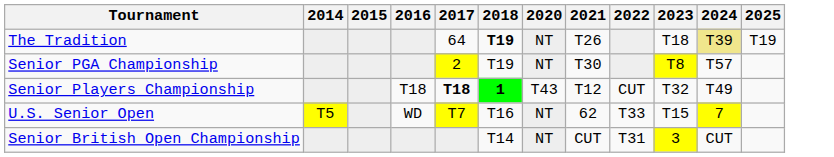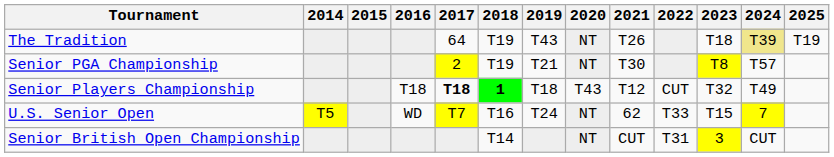 <table class="wikitable" style="font-size:95%;text-align:center;">
 <tr>
 <th>Tournament</th>
 <th>2014</th>
 <th>2015</th>
 <th>2016</th>
 <th>2017</th>
 <th>2018</th>
+<th>2019</th>
 <th>2020</th>
 <th>2021</th>
 <th>2022</th>
 <th>2023</th>
 <th>2024</th>
 <th>2025</th>
 </tr>
 <tr>
 <td align=left><a href='#'>The Tradition</a></td>
 <td style="background:#eeeeee;"></td>
 <td style="background:#eeeeee;"></td>
 <td style="background:#eeeeee;"></td>
 <td>64</td>
-<td><strong>T19</strong></td>
+<td>T19</td>
+<td>T43</td>
 <td style="background:#eeeeee;">NT</td>
 <td>T26</td>
 <td style="background:#eeeeee;"></td>
 <td>T18</td>
 <td style="background: khaki;">T39</td>
 <td>T19</td>
 </tr>
 <tr>
 <td align=left><a href='#'>Senior PGA Championship</a></td>
 <td style="background:#eeeeee;"></td>
 <td style="background:#eeeeee;"></td>
 <td style="background:#eeeeee;"></td>
 <td style="background:yellow;">2</td>
 <td>T19</td>
+<td>T21</td>
 <td style="background:#eeeeee;">NT</td>
 <td>T30</td>
 <td style="background:#eeeeee;"></td>
 <td style="background:yellow;">T8</td>
 <td>T57</td>
 <td></td>
 </tr>
 <tr>
 <td align=left><a href='#'>Senior Players Championship</a></td>
 <td style="background:#eeeeee;"></td>
 <td style="background:#eeeeee;"></td>
 <td>T18</td>
 <td><strong>T18</strong></td>
 <td style="background:lime;"><strong>1</strong></td>
+<td>T18</td>
 <td>T43</td>
 <td>T12</td>
 <td>CUT</td>
 <td>T32</td>
 <td>T49</td>
 <td></td>
 </tr>
 <tr>
 <td align=left><a href='#'>U.S. Senior Open</a></td>
 <td style="background:yellow;">T5</td>
 <td style="background:#eeeeee;"></td>
 <td>WD</td>
 <td style="background:yellow;">T7</td>
 <td>T16</td>
+<td>T24</td>
 <td style="background:#eeeeee;">NT</td>
 <td>62</td>
 <td>T33</td>
 <td>T15</td>
 <td style="background:yellow;">7</td>
 <td></td>
 </tr>
 <tr>
 <td align=left><a href='#'>Senior British Open Championship</a></td>
 <td style="background:#eeeeee;"></td>
 <td style="background:#eeeeee;"></td>
 <td style="background:#eeeeee;"></td>
 <td style="background:#eeeeee;"></td>
 <td>T14</td>
+<td style="background:#eeeeee;"></td>
 <td style="background:#eeeeee;">NT</td>
 <td>CUT</td>
 <td>T31</td>
 <td style="background:yellow;">3</td>
 <td>CUT</td>
 <td></td>
 </tr>
 </table>
